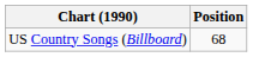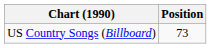 <table class="wikitable sortable">
 <tr>
 <th scope="col">Chart (1990)</th>
 <th scope="col">Position</th>
 </tr>
 <tr>
 <td>US <a href='#'>Country Songs</a> (<em><a href='#'>Billboard</a></em>)</td>
-<td align="center">68</td>
+<td align="center">73</td>
 </tr>
 </table>
